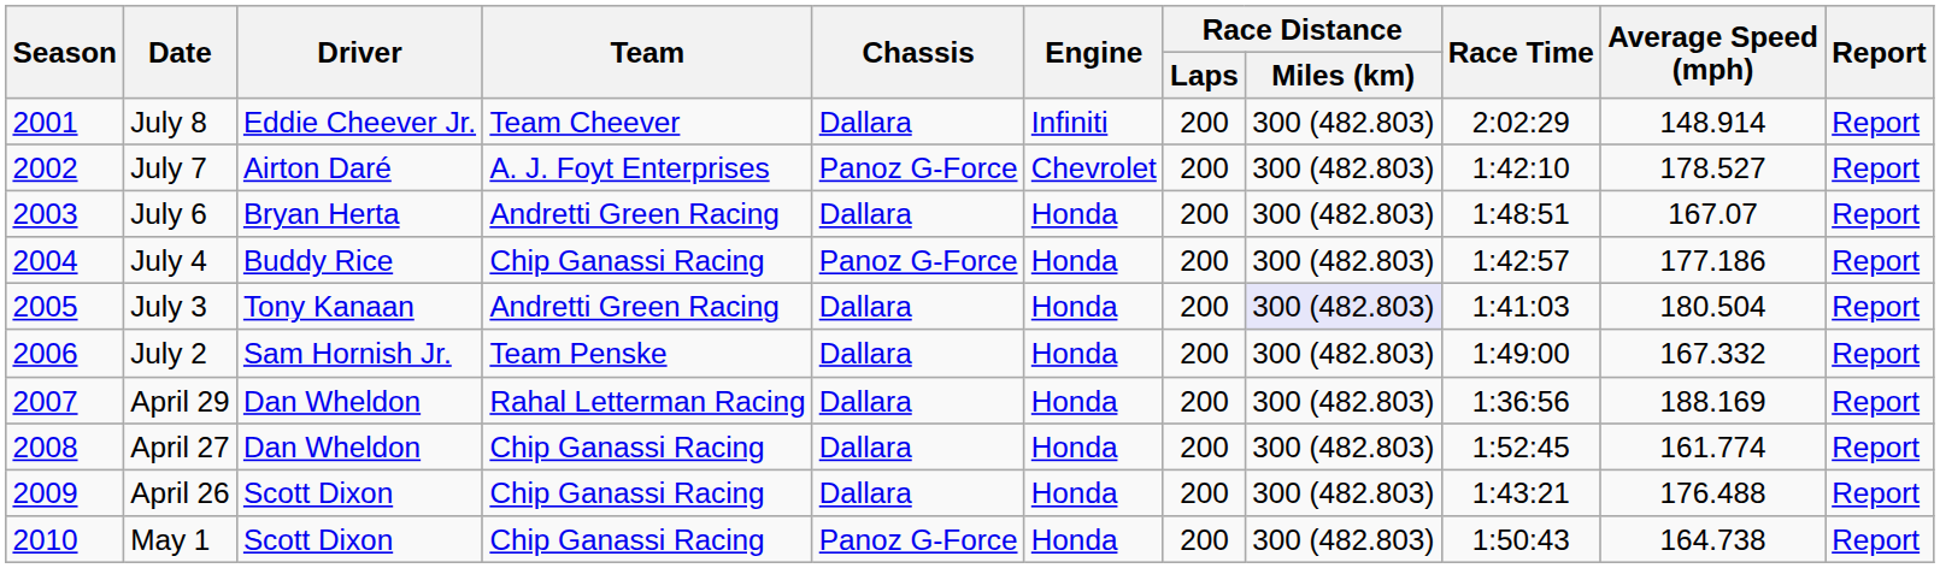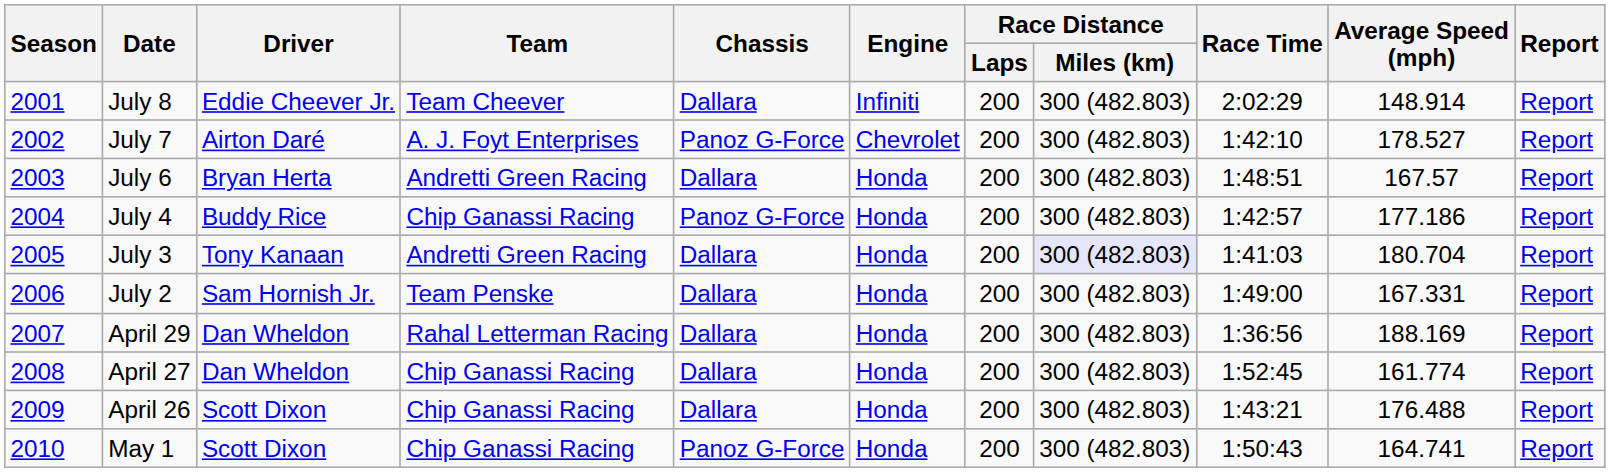 <table class="wikitable" style="font-size: 95%;">
 <tr>
 <th rowspan="2">Season</th>
 <th rowspan="2">Date</th>
 <th rowspan="2">Driver</th>
 <th rowspan="2">Team</th>
 <th rowspan="2">Chassis</th>
 <th rowspan="2">Engine</th>
 <th colspan="2">Race Distance</th>
 <th rowspan="2">Race Time</th>
 <th rowspan="2">Average Speed<br>(mph)</th>
 <th rowspan="2">Report</th>
 </tr>
 <tr>
 <th>Laps</th>
 <th>Miles (km)</th>
 </tr>
 <tr>
 <td><a href='#'>2001</a></td>
 <td>July 8</td>
 <td> <a href='#'>Eddie Cheever Jr.</a></td>
 <td><a href='#'>Team Cheever</a></td>
 <td><a href='#'>Dallara</a></td>
 <td><a href='#'>Infiniti</a></td>
 <td align="center">200</td>
 <td align="center">300 (482.803)</td>
 <td align="center">2:02:29</td>
 <td align="center">148.914</td>
 <td><a href='#'>Report</a></td>
 </tr>
 <tr>
 <td><a href='#'>2002</a></td>
 <td>July 7</td>
 <td> <a href='#'>Airton Daré</a></td>
 <td><a href='#'>A. J. Foyt Enterprises</a></td>
 <td><a href='#'>Panoz G-Force</a></td>
 <td><a href='#'>Chevrolet</a></td>
 <td align="center">200</td>
 <td align="center">300 (482.803)</td>
 <td align="center">1:42:10</td>
 <td align="center">178.527</td>
 <td><a href='#'>Report</a></td>
 </tr>
 <tr>
 <td><a href='#'>2003</a></td>
 <td>July 6</td>
 <td> <a href='#'>Bryan Herta</a></td>
 <td><a href='#'>Andretti Green Racing</a></td>
 <td><a href='#'>Dallara</a></td>
 <td><a href='#'>Honda</a></td>
 <td align="center">200</td>
 <td align="center">300 (482.803)</td>
 <td align="center">1:48:51</td>
-<td align="center">167.07</td>
+<td align="center">167.57</td>
 <td><a href='#'>Report</a></td>
 </tr>
 <tr>
 <td><a href='#'>2004</a></td>
 <td>July 4</td>
 <td> <a href='#'>Buddy Rice</a></td>
 <td><a href='#'>Chip Ganassi Racing</a></td>
 <td><a href='#'>Panoz G-Force</a></td>
 <td><a href='#'>Honda</a></td>
 <td align="center">200</td>
 <td align="center">300 (482.803)</td>
 <td align="center">1:42:57</td>
 <td align="center">177.186</td>
 <td><a href='#'>Report</a></td>
 </tr>
 <tr>
 <td><a href='#'>2005</a></td>
 <td>July 3</td>
 <td> <a href='#'>Tony Kanaan</a></td>
 <td><a href='#'>Andretti Green Racing</a></td>
 <td><a href='#'>Dallara</a></td>
 <td><a href='#'>Honda</a></td>
 <td align="center">200</td>
 <td align="center" style="background: lavender;">300 (482.803)</td>
 <td align="center">1:41:03</td>
-<td align="center">180.504</td>
+<td align="center">180.704</td>
 <td><a href='#'>Report</a></td>
 </tr>
 <tr>
 <td><a href='#'>2006</a></td>
 <td>July 2</td>
 <td> <a href='#'>Sam Hornish Jr.</a></td>
 <td><a href='#'>Team Penske</a></td>
 <td><a href='#'>Dallara</a></td>
 <td><a href='#'>Honda</a></td>
 <td align="center">200</td>
 <td align="center">300 (482.803)</td>
 <td align="center">1:49:00</td>
-<td align="center">167.332</td>
+<td align="center">167.331</td>
 <td><a href='#'>Report</a></td>
 </tr>
 <tr>
 <td><a href='#'>2007</a></td>
 <td>April 29</td>
 <td> <a href='#'>Dan Wheldon</a></td>
 <td><a href='#'>Rahal Letterman Racing</a></td>
 <td><a href='#'>Dallara</a></td>
 <td><a href='#'>Honda</a></td>
 <td align="center">200</td>
 <td align="center">300 (482.803)</td>
 <td align="center">1:36:56</td>
 <td align="center">188.169</td>
 <td><a href='#'>Report</a></td>
 </tr>
 <tr>
 <td><a href='#'>2008</a></td>
 <td>April 27</td>
 <td> <a href='#'>Dan Wheldon</a></td>
 <td><a href='#'>Chip Ganassi Racing</a></td>
 <td><a href='#'>Dallara</a></td>
 <td><a href='#'>Honda</a></td>
 <td align="center">200</td>
 <td align="center">300 (482.803)</td>
 <td align="center">1:52:45</td>
 <td align="center">161.774</td>
 <td><a href='#'>Report</a></td>
 </tr>
 <tr>
 <td><a href='#'>2009</a></td>
 <td>April 26</td>
 <td> <a href='#'>Scott Dixon</a></td>
 <td><a href='#'>Chip Ganassi Racing</a></td>
 <td><a href='#'>Dallara</a></td>
 <td><a href='#'>Honda</a></td>
 <td align="center">200</td>
 <td align="center">300 (482.803)</td>
 <td align="center">1:43:21</td>
 <td align="center">176.488</td>
 <td><a href='#'>Report</a></td>
 </tr>
 <tr>
 <td><a href='#'>2010</a></td>
 <td>May 1</td>
 <td> <a href='#'>Scott Dixon</a></td>
 <td><a href='#'>Chip Ganassi Racing</a></td>
 <td><a href='#'>Panoz G-Force</a></td>
 <td><a href='#'>Honda</a></td>
 <td align="center">200</td>
 <td align="center">300 (482.803)</td>
 <td align="center">1:50:43</td>
-<td align="center">164.738</td>
+<td align="center">164.741</td>
 <td><a href='#'>Report</a></td>
 </tr>
 </table>
